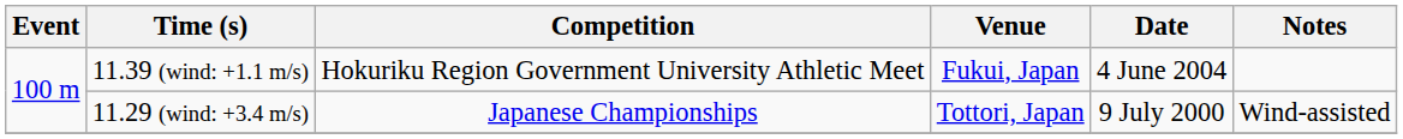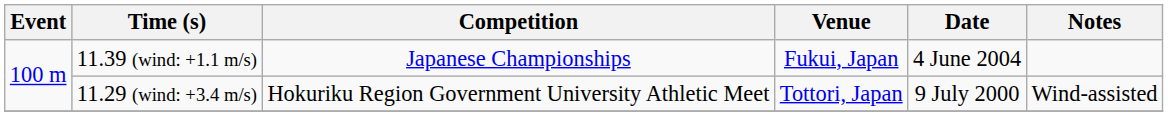 <table class="wikitable" style=text-align:center>
 <tr>
 <th>Event</th>
 <th>Time (s)</th>
 <th>Competition</th>
 <th>Venue</th>
 <th>Date</th>
 <th>Notes</th>
 </tr>
 <tr>
 <td rowspan=2><a href='#'>100&nbsp;m</a></td>
 <td>11.39 <small>(wind: +1.1 m/s)</small></td>
-<td>Hokuriku Region Government University Athletic Meet</td>
+<td><a href='#'>Japanese Championships</a></td>
 <td><a href='#'>Fukui, Japan</a></td>
 <td>4 June 2004</td>
 <td></td>
 </tr>
 <tr>
 <td>11.29 <small>(wind: +3.4 m/s)</small></td>
-<td><a href='#'>Japanese Championships</a></td>
+<td>Hokuriku Region Government University Athletic Meet</td>
 <td><a href='#'>Tottori, Japan</a></td>
 <td>9 July 2000</td>
 <td>Wind-assisted</td>
 </tr>
 <tr>
 </tr>
 </table>
